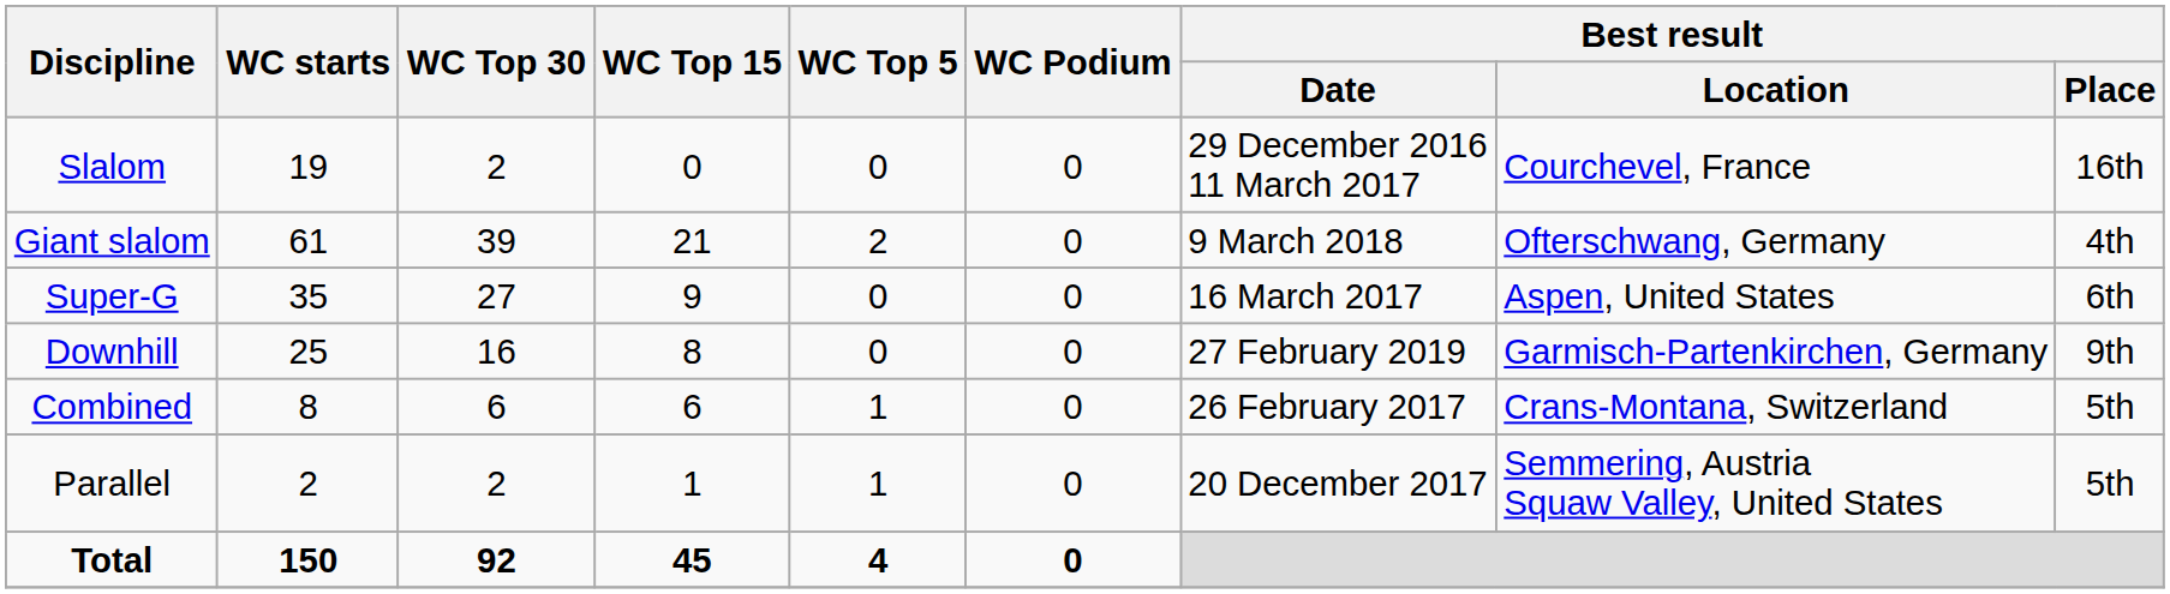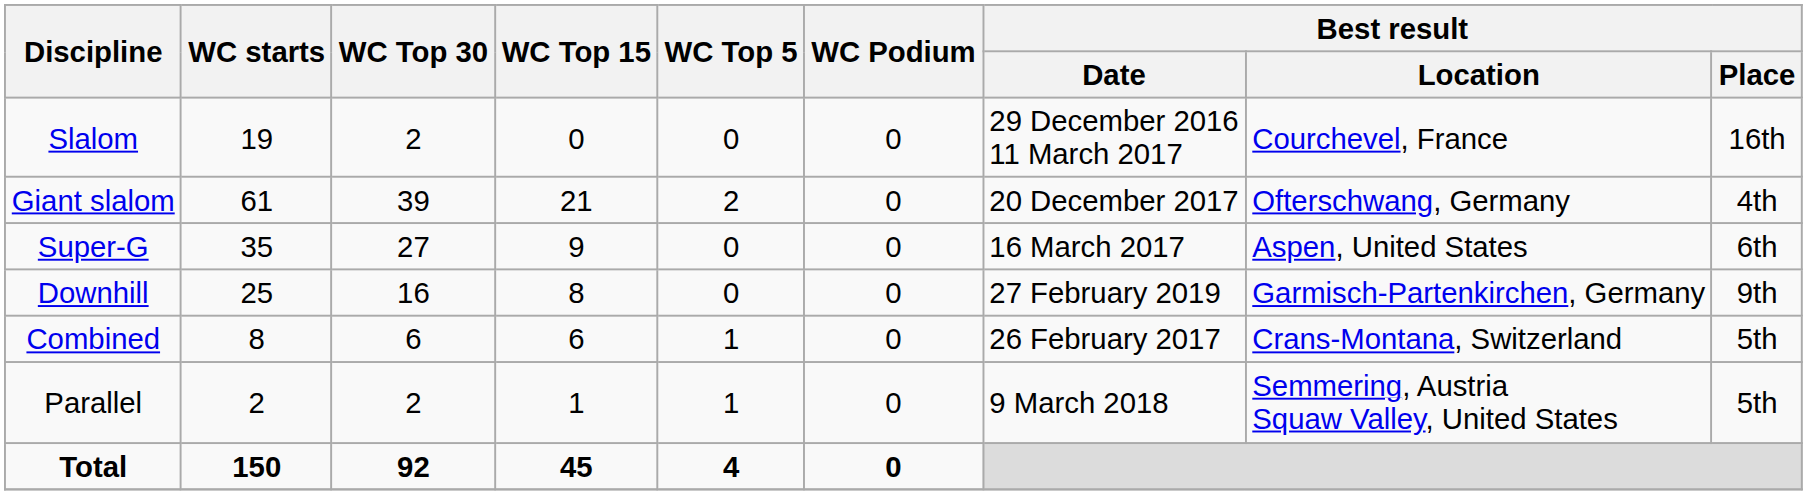 <table class="wikitable" style="text-align:center; font-size:95%;">
 <tr>
 <th rowspan=2>Discipline</th>
 <th rowspan=2>WC starts</th>
 <th rowspan=2>WC Top 30</th>
 <th rowspan=2>WC Top 15</th>
 <th rowspan=2>WC Top 5</th>
 <th rowspan=2>WC Podium</th>
 <th colspan=3>Best result</th>
 </tr>
 <tr>
 <th>Date</th>
 <th>Location</th>
 <th>Place</th>
 </tr>
 <tr>
 <td align=center><a href='#'>Slalom</a></td>
 <td align=center>19</td>
 <td align=center>2</td>
 <td align=center>0</td>
 <td align=center>0</td>
 <td align=center>0</td>
 <td align=left>29 December 2016 <br> 11 March 2017</td>
 <td align=left> <a href='#'>Courchevel</a>, France</td>
 <td>16th</td>
 </tr>
 <tr>
 <td align=center><a href='#'>Giant slalom</a></td>
 <td align=center>61</td>
 <td align=center>39</td>
 <td align=center>21</td>
 <td align=center>2</td>
 <td align=center>0</td>
-<td align=left>9 March 2018</td>
+<td align=left>20 December 2017</td>
 <td align=left> <a href='#'>Ofterschwang</a>, Germany</td>
 <td>4th</td>
 </tr>
 <tr>
 <td align=center><a href='#'>Super-G</a></td>
 <td align=center>35</td>
 <td align=center>27</td>
 <td align=center>9</td>
 <td align=center>0</td>
 <td align=center>0</td>
 <td align=left>16 March 2017</td>
 <td align=left> <a href='#'>Aspen</a>, United States</td>
 <td>6th</td>
 </tr>
 <tr>
 <td align=center><a href='#'>Downhill</a></td>
 <td align=center>25</td>
 <td align=center>16</td>
 <td align=center>8</td>
 <td align=center>0</td>
 <td align=center>0</td>
 <td align=left>27 February 2019</td>
 <td align=left> <a href='#'>Garmisch-Partenkirchen</a>, Germany</td>
 <td>9th</td>
 </tr>
 <tr>
 <td align=center><a href='#'>Combined</a></td>
 <td align=center>8</td>
 <td align=center>6</td>
 <td align=center>6</td>
 <td align=center>1</td>
 <td align=center>0</td>
 <td align=left>26 February 2017</td>
 <td align=left> <a href='#'>Crans-Montana</a>, Switzerland</td>
 <td>5th</td>
 </tr>
 <tr>
 <td align=center>Parallel</td>
 <td align=center>2</td>
 <td align=center>2</td>
 <td align=center>1</td>
 <td align=center>1</td>
 <td align=center>0</td>
-<td align=left>20 December 2017</td>
+<td align=left>9 March 2018</td>
 <td align=left> <a href='#'>Semmering</a>, Austria <br> <a href='#'>Squaw Valley</a>, United States</td>
 <td>5th</td>
 </tr>
 <tr>
 <td align=center><strong>Total</strong></td>
 <td align=center><strong>150</strong></td>
 <td align=center><strong>92</strong></td>
 <td align=center><strong>45</strong></td>
 <td align=center><strong>4</strong></td>
 <td align=center><strong>0</strong></td>
 <td colspan=3 bgcolor=#DCDCDC></td>
 </tr>
 <tr>
 </tr>
 </table>
